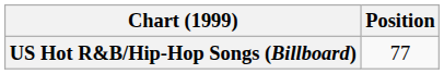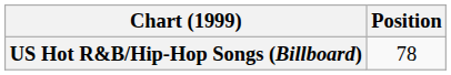 <table class="wikitable plainrowheaders" style="text-align:center">
 <tr>
 <th scope="col">Chart (1999)</th>
 <th scope="col">Position</th>
 </tr>
 <tr>
 <th scope="row">US Hot R&B/Hip-Hop Songs (<em>Billboard</em>)</th>
-<td>77</td>
+<td>78</td>
 </tr>
 </table>
